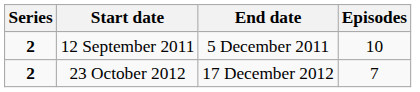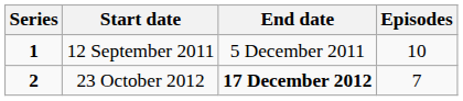 <table class="wikitable" style="text-align:center;">
 <tr>
 <th>Series</th>
 <th>Start date</th>
 <th>End date</th>
 <th>Episodes</th>
 </tr>
 <tr>
-<td><strong>2</strong></td>
+<td><strong>1</strong></td>
 <td>12 September 2011</td>
 <td>5 December 2011</td>
 <td>10</td>
 </tr>
 <tr>
 <td><strong>2</strong></td>
 <td>23 October 2012</td>
-<td>17 December 2012</td>
+<td><strong>17 December 2012</strong></td>
 <td>7</td>
 </tr>
 </table>
